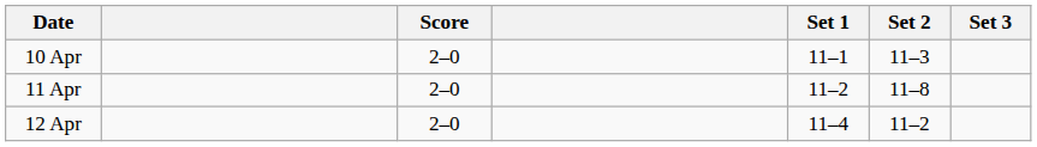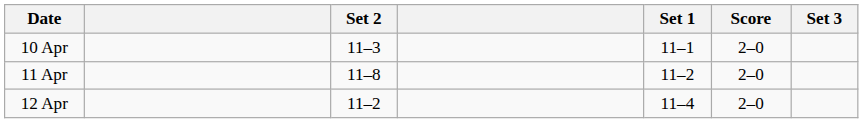 <table class="wikitable" style="text-align: center; font-size:90% ">
 <tr>
 <th width="60">Date</th>
 <th align="right" width="200"></th>
-<th width="60">Score</th>
+<th width="50">Set 2</th>
 <th align="left" width="200"></th>
 <th width="50">Set 1</th>
-<th width="50">Set 2</th>
+<th width="60">Score</th>
 <th width="50">Set 3</th>
 </tr>
 <tr>
 <td>10 Apr</td>
 <td align=left><strong><br></strong></td>
-<td align=center>2–0</td>
+<td>11–3</td>
 <td align=left><br></td>
 <td>11–1</td>
-<td>11–3</td>
+<td align=center>2–0</td>
 <td></td>
 </tr>
 <tr>
 <td>11 Apr</td>
 <td align=left><strong><br></strong></td>
-<td align=center>2–0</td>
+<td>11–8</td>
 <td align=left><br></td>
 <td>11–2</td>
-<td>11–8</td>
+<td align=center>2–0</td>
 <td></td>
 </tr>
 <tr>
 <td>12 Apr</td>
 <td align=left><strong><br></strong></td>
-<td align=center>2–0</td>
+<td>11–2</td>
 <td align=left><br></td>
 <td>11–4</td>
-<td>11–2</td>
+<td align=center>2–0</td>
 <td></td>
 </tr>
 </table>
